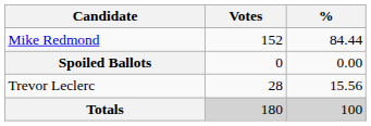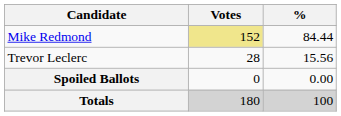 <table class="wikitable" width="25%">
 <tr>
 <th>Candidate</th>
 <th>Votes</th>
 <th>%</th>
 </tr>
 <tr>
 <td><a href='#'>Mike Redmond</a></td>
-<td align="right">152</td>
+<td align="right" style="background: khaki;">152</td>
 <td align="right">84.44</td>
+</tr>
+<tr>
+<td>Trevor Leclerc</td>
+<td align="right">28</td>
+<td align="right">15.56</td>
 </tr>
 <tr>
 <th>Spoiled Ballots</th>
 <td align="right">0</td>
 <td align="right">0.00</td>
-</tr>
-<tr>
-<td>Trevor Leclerc</td>
-<td align="right">28</td>
-<td align="right">15.56</td>
 </tr>
 <tr bgcolor=lightgrey>
 <th>Totals</th>
 <td align="right">180</td>
 <td align="right">100</td>
 </tr>
 </table>
